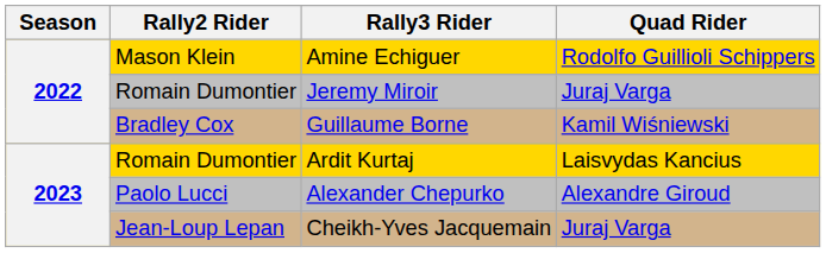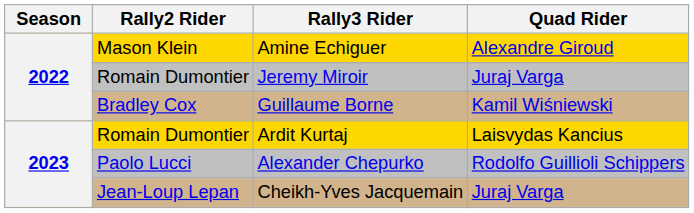 <table class="wikitable" style="font-size:100%;">
 <tr style="background:#efefef;">
 <th rowspan="2" style="width:70px;">Season</th>
 </tr>
 <tr>
 <th>Rally2 Rider</th>
 <th>Rally3 Rider</th>
 <th>Quad Rider</th>
 </tr>
 <tr style="background:gold;">
 <th rowspan="3"><a href='#'>2022</a></th>
 <td> Mason Klein</td>
 <td> Amine Echiguer</td>
-<td> <a href='#'>Rodolfo Guillioli Schippers</a></td>
+<td> <a href='#'>Alexandre Giroud</a></td>
 </tr>
 <tr style="background:silver;">
 <td> Romain Dumontier</td>
 <td> <a href='#'>Jeremy Miroir</a></td>
 <td> <a href='#'>Juraj Varga</a></td>
 </tr>
 <tr style="background:tan;">
 <td> <a href='#'>Bradley Cox</a></td>
 <td> <a href='#'>Guillaume Borne</a></td>
 <td> <a href='#'>Kamil Wiśniewski</a></td>
 </tr>
 <tr style="background:gold;">
 <th rowspan="3"><a href='#'>2023</a></th>
 <td> Romain Dumontier</td>
 <td> Ardit Kurtaj</td>
 <td> Laisvydas Kancius</td>
 </tr>
 <tr style="background:silver;">
 <td> <a href='#'>Paolo Lucci</a></td>
 <td> <a href='#'>Alexander Chepurko</a></td>
-<td> <a href='#'>Alexandre Giroud</a></td>
+<td> <a href='#'>Rodolfo Guillioli Schippers</a></td>
 </tr>
 <tr style="background:tan;">
 <td> <a href='#'>Jean-Loup Lepan</a></td>
 <td> Cheikh-Yves Jacquemain</td>
 <td> <a href='#'>Juraj Varga</a></td>
 </tr>
 </table>
